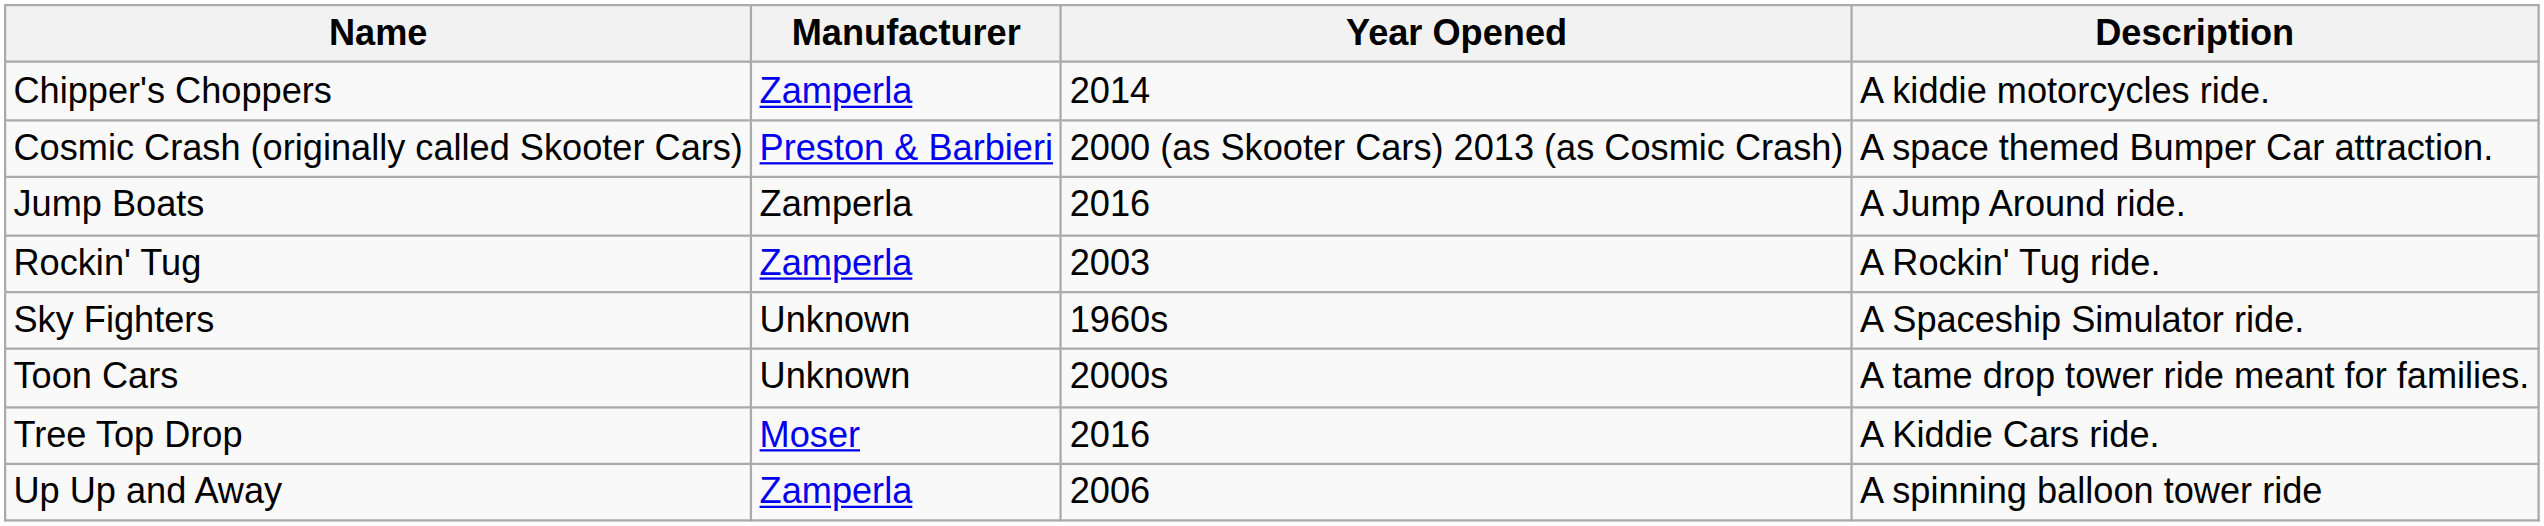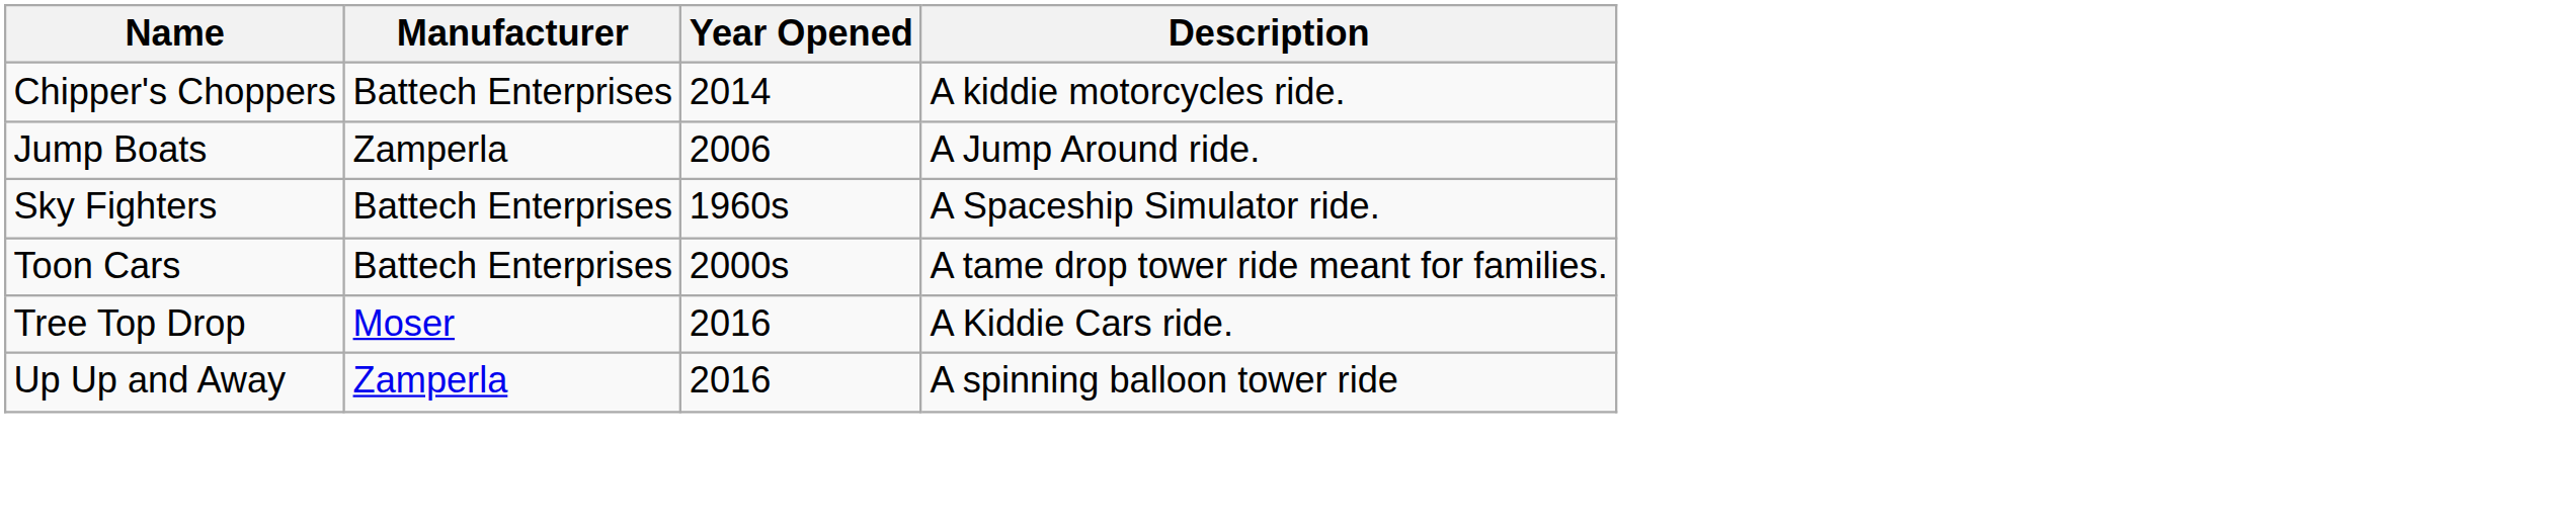 <table class="wikitable">
 <tr>
 <th>Name</th>
 <th>Manufacturer</th>
 <th>Year Opened</th>
 <th>Description</th>
 </tr>
 <tr>
 <td>Chipper's Choppers</td>
-<td><a href='#'>Zamperla</a></td>
+<td>Battech Enterprises</td>
 <td>2014</td>
 <td>A kiddie motorcycles ride.</td>
 </tr>
 <tr>
-<td>Cosmic Crash (originally called Skooter Cars)</td>
-<td><a href='#'>Preston & Barbieri</a></td>
-<td>2000 (as Skooter Cars) 2013 (as Cosmic Crash)</td>
-<td>A space themed Bumper Car attraction.</td>
-</tr>
-<tr>
 <td>Jump Boats</td>
 <td>Zamperla</td>
-<td>2016</td>
+<td>2006</td>
 <td>A Jump Around ride.</td>
 </tr>
 <tr>
-<td>Rockin' Tug</td>
-<td><a href='#'>Zamperla</a></td>
-<td>2003</td>
-<td>A Rockin' Tug ride.</td>
-</tr>
-<tr>
 <td>Sky Fighters</td>
-<td>Unknown</td>
+<td>Battech Enterprises</td>
 <td>1960s</td>
 <td>A Spaceship Simulator ride.</td>
 </tr>
 <tr>
 <td>Toon Cars</td>
-<td>Unknown</td>
+<td>Battech Enterprises</td>
 <td>2000s</td>
 <td>A tame drop tower ride meant for families.</td>
 </tr>
 <tr>
 <td>Tree Top Drop</td>
 <td><a href='#'>Moser</a></td>
 <td>2016</td>
 <td>A Kiddie Cars ride.</td>
 </tr>
 <tr>
 <td>Up Up and Away</td>
 <td><a href='#'>Zamperla</a></td>
-<td>2006</td>
+<td>2016</td>
 <td>A spinning balloon tower ride</td>
 </tr>
 </table>
